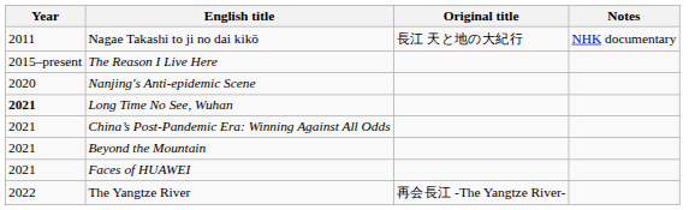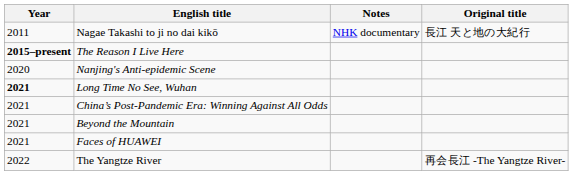 <table class="wikitable">
 <tr>
 <th>Year</th>
 <th>English title</th>
+<th>Notes</th>
 <th>Original title</th>
-<th>Notes</th>
 </tr>
 <tr>
 <td>2011</td>
 <td>Nagae Takashi to ji no dai kikō</td>
+<td><a href='#'>NHK</a> documentary</td>
 <td>長江 天と地の大紀行</td>
-<td><a href='#'>NHK</a> documentary</td>
 </tr>
 <tr>
-<td>2015–present</td>
+<td><strong>2015–present</strong></td>
 <td><em>The Reason I Live Here</em></td>
 <td></td>
 <td></td>
 </tr>
 <tr>
 <td>2020</td>
 <td><em>Nanjing's Anti-epidemic Scene</em></td>
 <td></td>
 <td></td>
 </tr>
 <tr>
 <td><strong>2021</strong></td>
 <td><em>Long Time No See, Wuhan</em></td>
 <td></td>
 <td></td>
 </tr>
 <tr>
 <td>2021</td>
 <td><em>China’s Post-Pandemic Era: Winning Against All Odds</em></td>
 <td></td>
 <td></td>
 </tr>
 <tr>
 <td>2021</td>
 <td><em>Beyond the Mountain</em></td>
 <td></td>
 <td></td>
 </tr>
 <tr>
 <td>2021</td>
 <td><em>Faces of HUAWEI</em></td>
 <td></td>
 <td></td>
 </tr>
 <tr>
 <td>2022</td>
 <td>The Yangtze River</td>
+<td></td>
 <td>再会長江 -The Yangtze River-</td>
-<td></td>
 </tr>
 </table>
